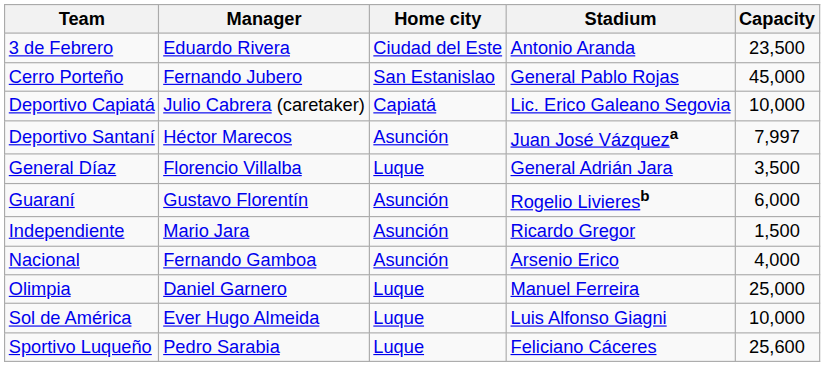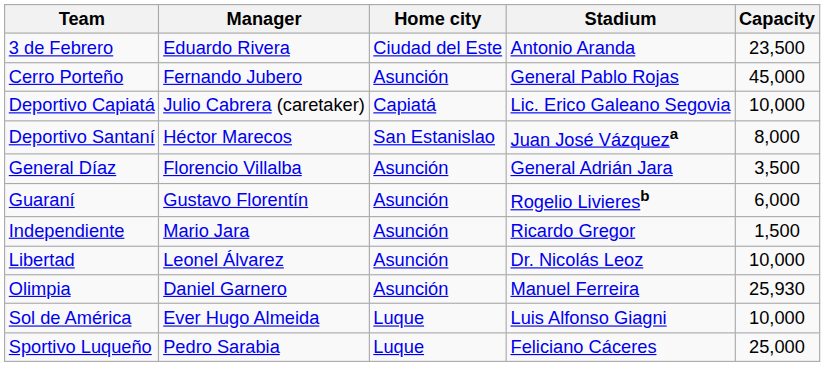 <table class="wikitable sortable">
 <tr>
 <th>Team</th>
 <th>Manager</th>
 <th>Home city</th>
 <th>Stadium</th>
 <th>Capacity</th>
 </tr>
 <tr>
 <td><a href='#'>3 de Febrero</a></td>
 <td> <a href='#'>Eduardo Rivera</a></td>
 <td><a href='#'>Ciudad del Este</a></td>
 <td><a href='#'>Antonio Aranda</a></td>
 <td align="center">23,500</td>
 </tr>
 <tr>
 <td><a href='#'>Cerro Porteño</a></td>
 <td> <a href='#'>Fernando Jubero</a></td>
-<td><a href='#'>San Estanislao</a></td>
+<td><a href='#'>Asunción</a></td>
 <td><a href='#'>General Pablo Rojas</a></td>
 <td align="center">45,000</td>
 </tr>
 <tr>
 <td><a href='#'>Deportivo Capiatá</a></td>
 <td> <a href='#'>Julio Cabrera</a> (caretaker)</td>
 <td><a href='#'>Capiatá</a></td>
 <td><a href='#'>Lic. Erico Galeano Segovia</a></td>
 <td align="center">10,000</td>
 </tr>
 <tr>
 <td><a href='#'>Deportivo Santaní</a></td>
 <td> <a href='#'>Héctor Marecos</a></td>
-<td><a href='#'>Asunción</a></td>
+<td><a href='#'>San Estanislao</a></td>
 <td><a href='#'>Juan José Vázquez</a><sup><strong>a</strong></sup></td>
-<td align="center">7,997</td>
+<td align="center">8,000</td>
 </tr>
 <tr>
 <td><a href='#'>General Díaz</a></td>
 <td> <a href='#'>Florencio Villalba</a></td>
-<td><a href='#'>Luque</a></td>
+<td><a href='#'>Asunción</a></td>
 <td><a href='#'>General Adrián Jara</a></td>
 <td align="center">3,500</td>
 </tr>
 <tr>
 <td><a href='#'>Guaraní</a></td>
 <td> <a href='#'>Gustavo Florentín</a></td>
 <td><a href='#'>Asunción</a></td>
 <td><a href='#'>Rogelio Livieres</a><sup><strong>b</strong></sup></td>
 <td align="center">6,000</td>
 </tr>
 <tr>
 <td><a href='#'>Independiente</a></td>
 <td> <a href='#'>Mario Jara</a></td>
 <td><a href='#'>Asunción</a></td>
 <td><a href='#'>Ricardo Gregor</a></td>
 <td align="center">1,500</td>
 </tr>
 <tr>
-<td><a href='#'>Nacional</a></td>
-<td> <a href='#'>Fernando Gamboa</a></td>
+<td><a href='#'>Libertad</a></td>
+<td> <a href='#'>Leonel Álvarez</a></td>
 <td><a href='#'>Asunción</a></td>
-<td><a href='#'>Arsenio Erico</a></td>
-<td align="center">4,000</td>
+<td><a href='#'>Dr. Nicolás Leoz</a></td>
+<td align="center">10,000</td>
 </tr>
 <tr>
 <td><a href='#'>Olimpia</a></td>
 <td> <a href='#'>Daniel Garnero</a></td>
-<td><a href='#'>Luque</a></td>
+<td><a href='#'>Asunción</a></td>
 <td><a href='#'>Manuel Ferreira</a></td>
-<td align="center">25,000</td>
+<td align="center">25,930</td>
 </tr>
 <tr>
 <td><a href='#'>Sol de América</a></td>
 <td> <a href='#'>Ever Hugo Almeida</a></td>
 <td><a href='#'>Luque</a></td>
 <td><a href='#'>Luis Alfonso Giagni</a></td>
 <td align="center">10,000</td>
 </tr>
 <tr>
 <td><a href='#'>Sportivo Luqueño</a></td>
 <td> <a href='#'>Pedro Sarabia</a></td>
 <td><a href='#'>Luque</a></td>
 <td><a href='#'>Feliciano Cáceres</a></td>
-<td align="center">25,600</td>
+<td align="center">25,000</td>
 </tr>
 </table>
